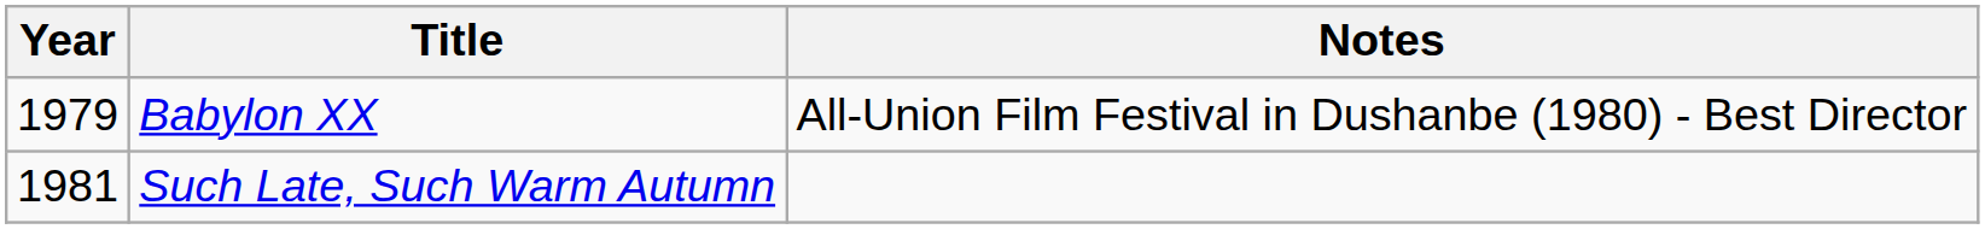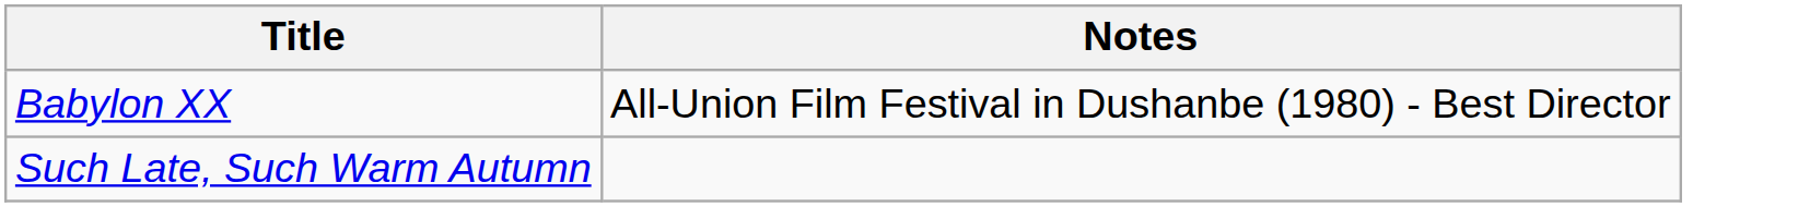 <table class="wikitable sortable">
 <tr>
-<th>Year</th>
 <th>Title</th>
 <th class="unsortable">Notes</th>
 </tr>
 <tr>
-<td>1979</td>
 <td><em><a href='#'>Babylon XX</a></em></td>
 <td>All-Union Film Festival in Dushanbe (1980) - Best Director</td>
 </tr>
 <tr>
-<td>1981</td>
 <td><em><a href='#'>Such Late, Such Warm Autumn</a></em></td>
 <td></td>
 </tr>
 </table>
